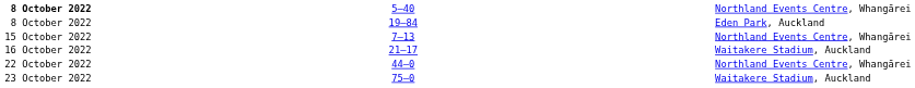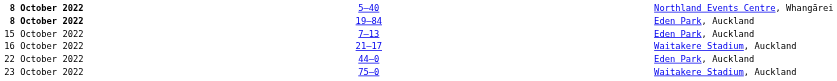 <table style="width:100%" cellspacing="1">
 <tr>
 <th width=15%></th>
 <th width=25%></th>
 <th width=10%></th>
 <th width=25%></th>
 </tr>
 <tr style=font-size:90%>
 <td align=right><strong>8 October 2022</strong></td>
 <td align=right></td>
 <td align="center"><a href='#'>5–40</a></td>
 <td></td>
 <td><a href='#'>Northland Events Centre</a>, Whangārei</td>
 </tr>
 <tr style=font-size:90%>
-<td align=right>8 October 2022</td>
+<td align=right><strong>8 October 2022</strong></td>
 <td align=right></td>
 <td align="center"><a href='#'>19–84</a></td>
 <td></td>
 <td><a href='#'>Eden Park</a>, Auckland</td>
 </tr>
 <tr style=font-size:90%>
 <td align=right>15 October 2022</td>
 <td align=right></td>
 <td align="center"><a href='#'>7–13</a></td>
 <td></td>
-<td><a href='#'>Northland Events Centre</a>, Whangārei</td>
+<td><a href='#'>Eden Park</a>, Auckland</td>
 </tr>
 <tr style=font-size:90%>
 <td align=right>16 October 2022</td>
 <td align=right></td>
 <td align="center"><a href='#'>21–17</a></td>
 <td></td>
 <td><a href='#'>Waitakere Stadium</a>, Auckland</td>
 </tr>
 <tr style=font-size:90%>
 <td align=right>22 October 2022</td>
 <td align=right></td>
 <td align=center><a href='#'>44–0</a></td>
 <td></td>
-<td><a href='#'>Northland Events Centre</a>, Whangārei</td>
+<td><a href='#'>Eden Park</a>, Auckland</td>
 </tr>
 <tr style=font-size:90%>
 <td align=right>23 October 2022</td>
 <td align=right></td>
 <td align=center><a href='#'>75–0</a></td>
 <td></td>
 <td><a href='#'>Waitakere Stadium</a>, Auckland</td>
 </tr>
 </table>
